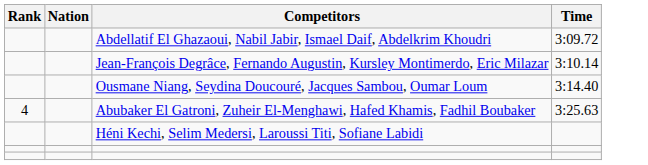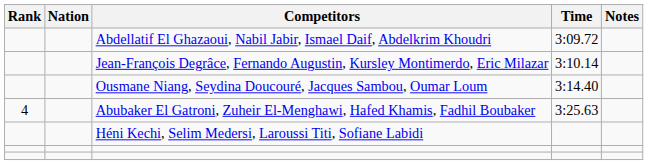 <table class="wikitable sortable" style="text-align:center; font-size:95%">
 <tr>
 <th>Rank</th>
 <th>Nation</th>
 <th>Competitors</th>
 <th>Time</th>
+<th>Notes</th>
 </tr>
 <tr>
 <td></td>
 <td align=left></td>
 <td align=left><a href='#'>Abdellatif El Ghazaoui</a>, <a href='#'>Nabil Jabir</a>, <a href='#'>Ismael Daif</a>, <a href='#'>Abdelkrim Khoudri</a></td>
 <td>3:09.72</td>
+<td></td>
 </tr>
 <tr>
 <td></td>
 <td align=left></td>
 <td align=left><a href='#'>Jean-François Degrâce</a>, <a href='#'>Fernando Augustin</a>, <a href='#'>Kursley Montimerdo</a>, <a href='#'>Eric Milazar</a></td>
 <td>3:10.14</td>
+<td></td>
 </tr>
 <tr>
 <td></td>
 <td align=left></td>
 <td align=left><a href='#'>Ousmane Niang</a>, <a href='#'>Seydina Doucouré</a>, <a href='#'>Jacques Sambou</a>, <a href='#'>Oumar Loum</a></td>
 <td>3:14.40</td>
+<td></td>
 </tr>
 <tr>
 <td>4</td>
 <td align=left></td>
 <td align=left><a href='#'>Abubaker El Gatroni</a>, <a href='#'>Zuheir El-Menghawi</a>, <a href='#'>Hafed Khamis</a>, <a href='#'>Fadhil Boubaker</a></td>
 <td>3:25.63</td>
+<td></td>
 </tr>
 <tr>
 <td></td>
 <td align=left></td>
 <td align=left><a href='#'>Héni Kechi</a>, <a href='#'>Selim Medersi</a>, <a href='#'>Laroussi Titi</a>, <a href='#'>Sofiane Labidi</a></td>
+<td></td>
 <td></td>
 </tr>
 <tr>
 <td></td>
 <td align=left></td>
 <td align=left></td>
 <td></td>
+<td></td>
 </tr>
 <tr>
 <td></td>
 <td align=left></td>
 <td align=left></td>
 <td></td>
+<td></td>
 </tr>
 </table>
